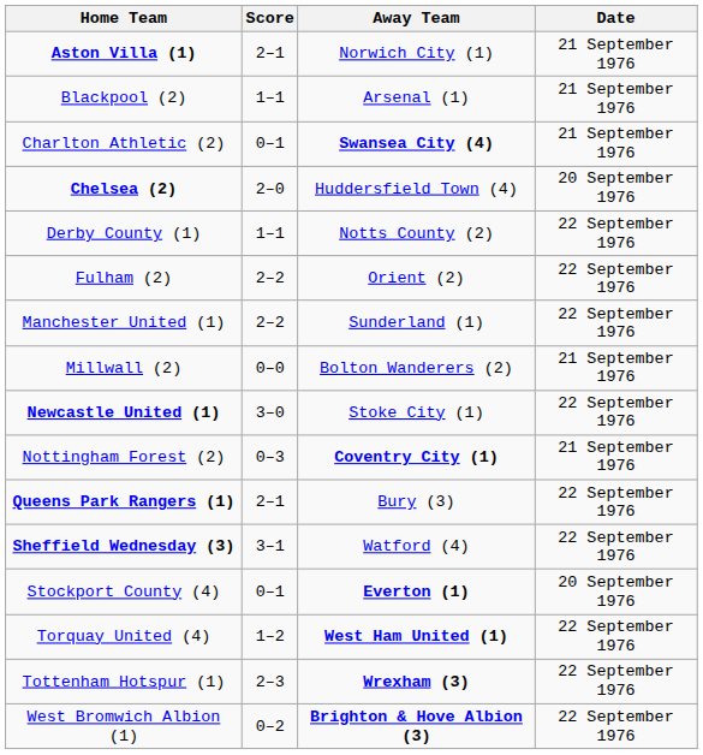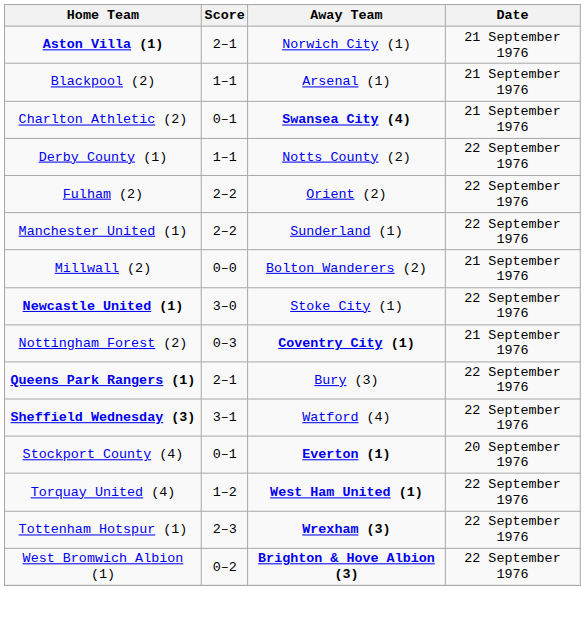 <table class="wikitable" style="text-align:center;">
 <tr>
 <th width=185>Home Team</th>
 <th width=20>Score</th>
 <th width=185>Away Team</th>
 <th width= 125>Date</th>
 </tr>
 <tr>
 <td><strong><a href='#'>Aston Villa</a> (1)</strong></td>
 <td>2–1</td>
 <td><a href='#'>Norwich City</a> (1)</td>
 <td>21 September 1976</td>
 </tr>
 <tr>
 <td><a href='#'>Blackpool</a> (2)</td>
 <td>1–1</td>
 <td><a href='#'>Arsenal</a> (1)</td>
 <td>21 September 1976</td>
 </tr>
 <tr>
 <td><a href='#'>Charlton Athletic</a> (2)</td>
 <td>0–1</td>
 <td><strong><a href='#'>Swansea City</a> (4)</strong></td>
 <td>21 September 1976</td>
-</tr>
-<tr>
-<td><strong><a href='#'>Chelsea</a> (2)</strong></td>
-<td>2–0</td>
-<td><a href='#'>Huddersfield Town</a> (4)</td>
-<td>20 September 1976</td>
 </tr>
 <tr>
 <td><a href='#'>Derby County</a> (1)</td>
 <td>1–1</td>
 <td><a href='#'>Notts County</a> (2)</td>
 <td>22 September 1976</td>
 </tr>
 <tr>
 <td><a href='#'>Fulham</a> (2)</td>
 <td>2–2</td>
 <td><a href='#'>Orient</a> (2)</td>
 <td>22 September 1976</td>
 </tr>
 <tr>
 <td><a href='#'>Manchester United</a> (1)</td>
 <td>2–2</td>
 <td><a href='#'>Sunderland</a> (1)</td>
 <td>22 September 1976</td>
 </tr>
 <tr>
 <td><a href='#'>Millwall</a> (2)</td>
 <td>0–0</td>
 <td><a href='#'>Bolton Wanderers</a> (2)</td>
 <td>21 September 1976</td>
 </tr>
 <tr>
 <td><strong><a href='#'>Newcastle United</a> (1)</strong></td>
 <td>3–0</td>
 <td><a href='#'>Stoke City</a> (1)</td>
 <td>22 September 1976</td>
 </tr>
 <tr>
 <td><a href='#'>Nottingham Forest</a> (2)</td>
 <td>0–3</td>
 <td><strong><a href='#'>Coventry City</a> (1)</strong></td>
 <td>21 September 1976</td>
 </tr>
 <tr>
 <td><strong><a href='#'>Queens Park Rangers</a> (1)</strong></td>
 <td>2–1</td>
 <td><a href='#'>Bury</a> (3)</td>
 <td>22 September 1976</td>
 </tr>
 <tr>
 <td><strong><a href='#'>Sheffield Wednesday</a> (3)</strong></td>
 <td>3–1</td>
 <td><a href='#'>Watford</a> (4)</td>
 <td>22 September 1976</td>
 </tr>
 <tr>
 <td><a href='#'>Stockport County</a> (4)</td>
 <td>0–1</td>
 <td><strong><a href='#'>Everton</a> (1)</strong></td>
 <td>20 September 1976</td>
 </tr>
 <tr>
 <td><a href='#'>Torquay United</a> (4)</td>
 <td>1–2</td>
 <td><strong><a href='#'>West Ham United</a> (1)</strong></td>
 <td>22 September 1976</td>
 </tr>
 <tr>
 <td><a href='#'>Tottenham Hotspur</a> (1)</td>
 <td>2–3</td>
 <td><strong><a href='#'>Wrexham</a> (3)</strong></td>
 <td>22 September 1976</td>
 </tr>
 <tr>
 <td><a href='#'>West Bromwich Albion</a> (1)</td>
 <td>0–2</td>
 <td><strong><a href='#'>Brighton & Hove Albion</a> (3)</strong></td>
 <td>22 September 1976</td>
 </tr>
 <tr>
 </tr>
 </table>
